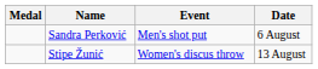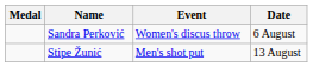 <table class=wikitable style=font-size:90% width=60%>
 <tr>
 <th>Medal</th>
 <th>Name</th>
 <th>Event</th>
 <th>Date</th>
 </tr>
 <tr>
 <td></td>
 <td><a href='#'>Sandra Perković</a></td>
-<td><a href='#'>Men's shot put</a></td>
+<td><a href='#'>Women's discus throw</a></td>
 <td>6 August</td>
 </tr>
 <tr>
 <td></td>
 <td><a href='#'>Stipe Žunić</a></td>
-<td><a href='#'>Women's discus throw</a></td>
+<td><a href='#'>Men's shot put</a></td>
 <td>13 August</td>
 </tr>
 </table>
